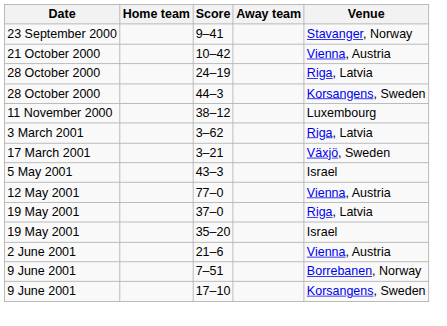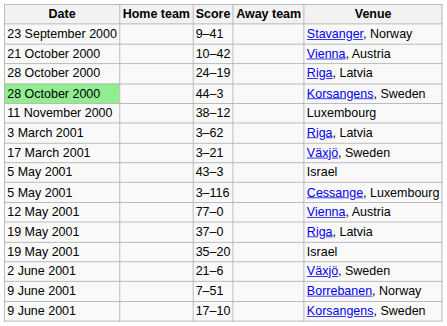 <table class="wikitable">
 <tr>
 <th>Date</th>
 <th>Home team</th>
 <th>Score</th>
 <th>Away team</th>
 <th>Venue</th>
 </tr>
 <tr>
 <td>23 September 2000</td>
 <td></td>
 <td>9–41</td>
 <td><strong></strong></td>
 <td><a href='#'>Stavanger</a>, Norway</td>
 </tr>
 <tr>
 <td>21 October 2000</td>
 <td></td>
 <td>10–42</td>
 <td><strong></strong></td>
 <td><a href='#'>Vienna</a>, Austria</td>
 </tr>
 <tr>
 <td>28 October 2000</td>
 <td><strong></strong></td>
 <td>24–19</td>
 <td></td>
 <td><a href='#'>Riga</a>, Latvia</td>
 </tr>
 <tr>
-<td>28 October 2000</td>
+<td style="background: lightgreen;">28 October 2000</td>
 <td><strong></strong></td>
 <td>44–3</td>
 <td></td>
 <td><a href='#'>Korsangens</a>, Sweden</td>
 </tr>
 <tr>
 <td>11 November 2000</td>
 <td><strong></strong></td>
 <td>38–12</td>
 <td></td>
 <td>Luxembourg</td>
 </tr>
 <tr>
 <td>3 March 2001</td>
 <td></td>
 <td>3–62</td>
 <td><strong></strong></td>
 <td><a href='#'>Riga</a>, Latvia</td>
 </tr>
 <tr>
 <td>17 March 2001</td>
 <td></td>
 <td>3–21</td>
 <td><strong></strong></td>
 <td><a href='#'>Växjö</a>, Sweden</td>
 </tr>
 <tr>
 <td>5 May 2001</td>
 <td><strong></strong></td>
 <td>43–3</td>
 <td></td>
 <td>Israel</td>
 </tr>
 <tr>
+<td>5 May 2001</td>
+<td></td>
+<td>3–116</td>
+<td><strong></strong></td>
+<td><a href='#'>Cessange</a>, Luxembourg</td>
+</tr>
+<tr>
 <td>12 May 2001</td>
 <td><strong></strong></td>
 <td>77–0</td>
 <td></td>
 <td><a href='#'>Vienna</a>, Austria</td>
 </tr>
 <tr>
 <td>19 May 2001</td>
 <td><strong></strong></td>
 <td>37–0</td>
 <td></td>
 <td><a href='#'>Riga</a>, Latvia</td>
 </tr>
 <tr>
 <td>19 May 2001</td>
 <td><strong></strong></td>
 <td>35–20</td>
 <td></td>
 <td>Israel</td>
 </tr>
 <tr>
 <td>2 June 2001</td>
 <td><strong></strong></td>
 <td>21–6</td>
 <td></td>
-<td><a href='#'>Vienna</a>, Austria</td>
+<td><a href='#'>Växjö</a>, Sweden</td>
 </tr>
 <tr>
 <td>9 June 2001</td>
 <td></td>
 <td>7–51</td>
 <td><strong></strong></td>
 <td><a href='#'>Borrebanen</a>, Norway</td>
 </tr>
 <tr>
 <td>9 June 2001</td>
 <td><strong></strong></td>
 <td>17–10</td>
 <td></td>
 <td><a href='#'>Korsangens</a>, Sweden</td>
 </tr>
 </table>
